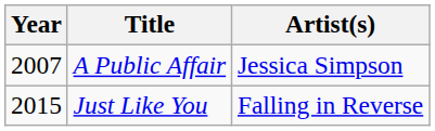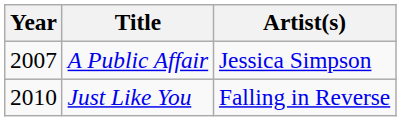 <table class="wikitable sortable">
 <tr>
 <th>Year</th>
 <th>Title</th>
 <th>Artist(s)</th>
 </tr>
 <tr>
 <td>2007</td>
 <td><em><a href='#'>A Public Affair</a></em></td>
 <td><a href='#'>Jessica Simpson</a></td>
 </tr>
 <tr>
-<td>2015</td>
+<td>2010</td>
 <td><em><a href='#'>Just Like You</a></em></td>
 <td><a href='#'>Falling in Reverse</a></td>
 </tr>
 </table>
